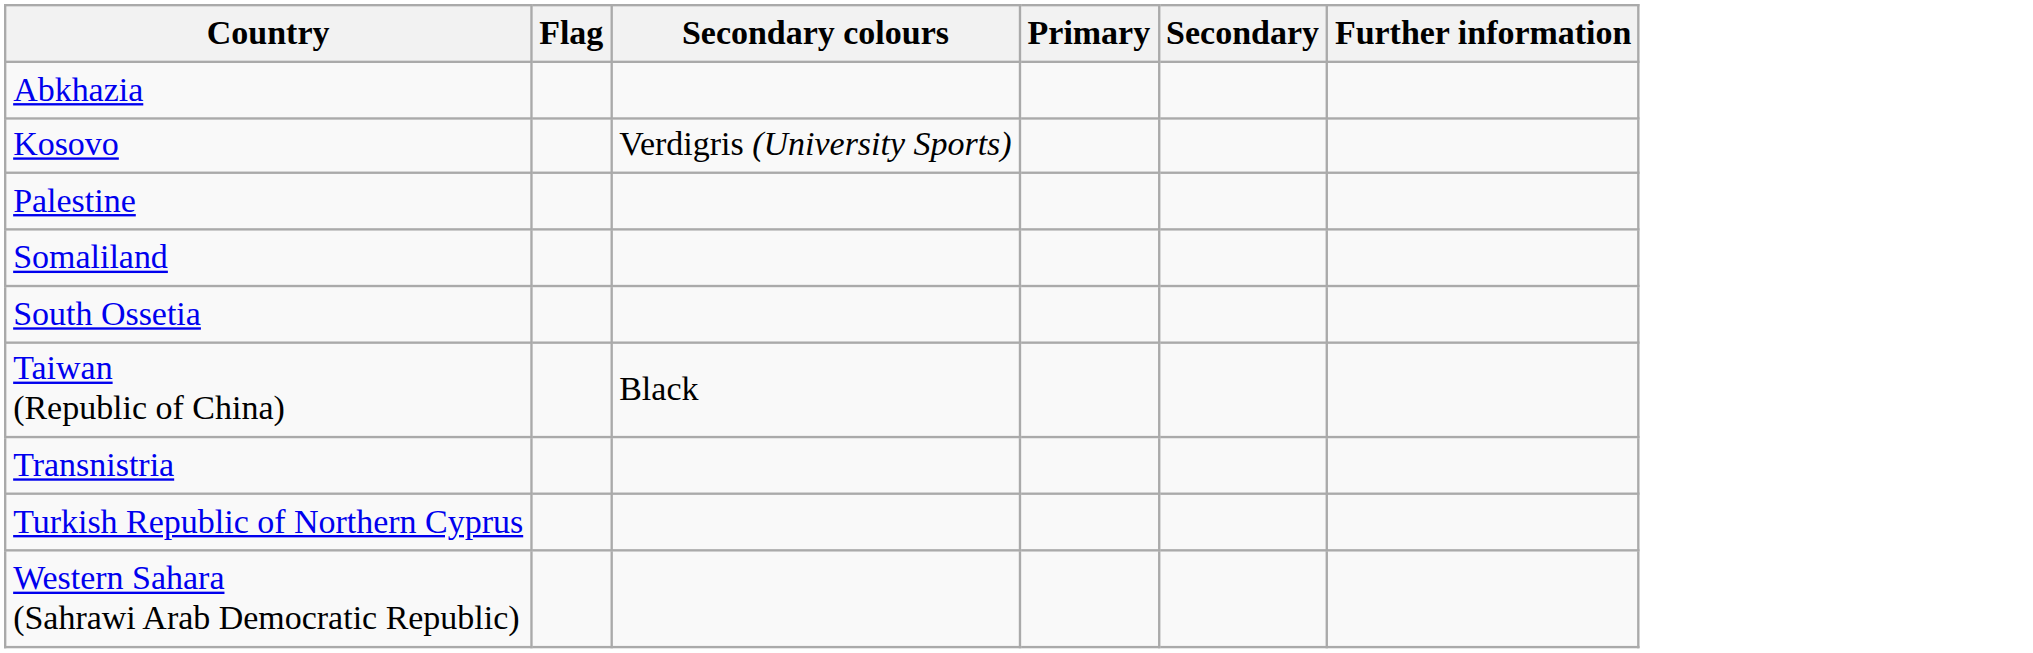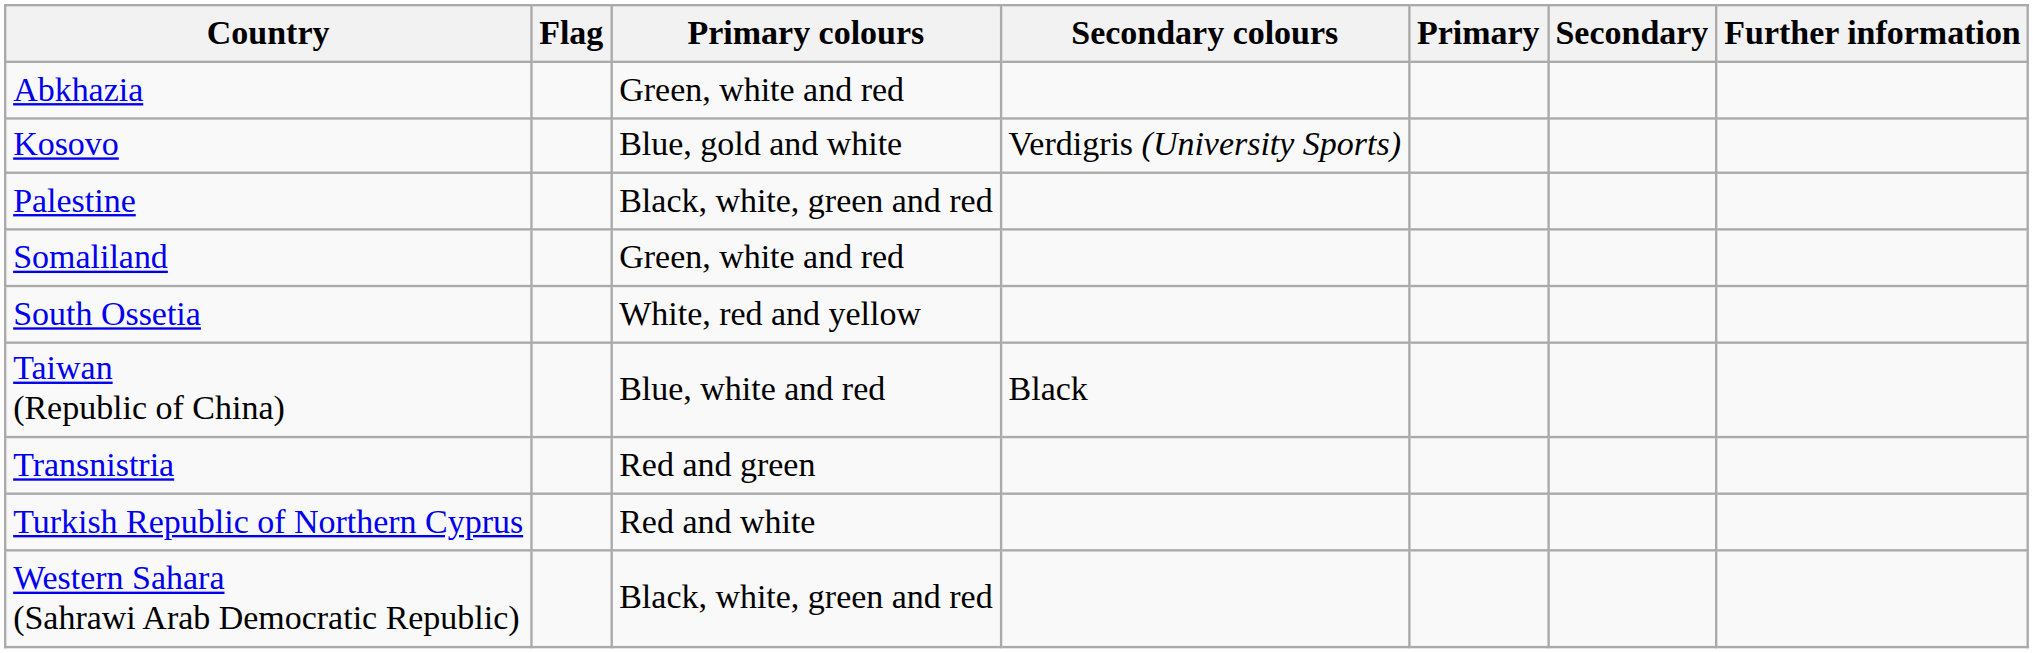 <table class="wikitable sortable" style="font-size:90%">
 <tr>
 <th>Country</th>
 <th>Flag</th>
+<th>Primary colours</th>
 <th>Secondary colours</th>
 <th>Primary</th>
 <th>Secondary</th>
 <th>Further information</th>
 </tr>
 <tr>
 <td><a href='#'>Abkhazia</a></td>
 <td style="text-align:center"></td>
+<td>Green, white and red</td>
 <td></td>
 <td></td>
 <td></td>
 <td></td>
 </tr>
 <tr>
 <td><a href='#'>Kosovo</a></td>
 <td style="text-align:center"></td>
+<td>Blue, gold and white</td>
 <td>Verdigris <em>(University Sports)</em></td>
 <td></td>
 <td></td>
 <td></td>
 </tr>
 <tr>
 <td><a href='#'>Palestine</a></td>
 <td style="text-align:center"></td>
+<td>Black, white, green and red</td>
 <td></td>
 <td></td>
 <td></td>
 <td></td>
 </tr>
 <tr>
 <td><a href='#'>Somaliland</a></td>
 <td style="text-align:center"></td>
+<td>Green, white and red</td>
 <td></td>
 <td></td>
 <td></td>
 <td></td>
 </tr>
 <tr>
 <td><a href='#'>South Ossetia</a></td>
 <td style="text-align:center"></td>
+<td>White, red and yellow</td>
 <td></td>
 <td></td>
 <td></td>
 <td></td>
 </tr>
 <tr>
 <td><a href='#'>Taiwan</a><br>(Republic of China)</td>
 <td style="text-align:center"></td>
+<td>Blue, white and red</td>
 <td>Black</td>
 <td></td>
 <td></td>
 <td></td>
 </tr>
 <tr>
 <td><a href='#'>Transnistria</a></td>
 <td style="text-align:center"></td>
+<td>Red and green</td>
 <td></td>
 <td></td>
 <td></td>
 <td></td>
 </tr>
 <tr>
 <td><a href='#'>Turkish Republic of Northern Cyprus</a></td>
 <td style="text-align:center"></td>
+<td>Red and white</td>
 <td></td>
 <td></td>
 <td></td>
 <td></td>
 </tr>
 <tr>
 <td><a href='#'>Western Sahara</a><br>(Sahrawi Arab Democratic Republic)</td>
 <td style="text-align:center"></td>
+<td>Black, white, green and red</td>
 <td></td>
 <td></td>
 <td></td>
 <td></td>
 </tr>
 </table>
